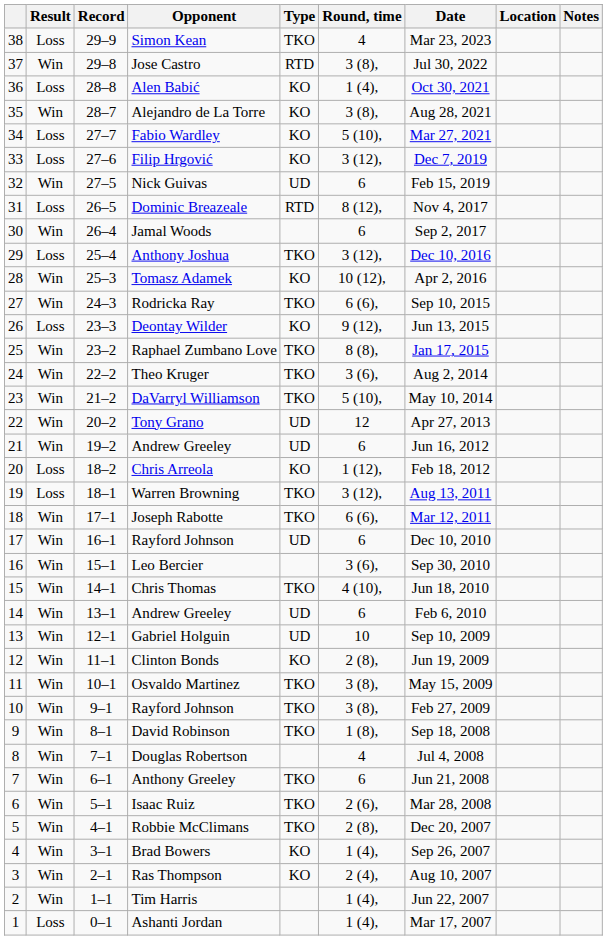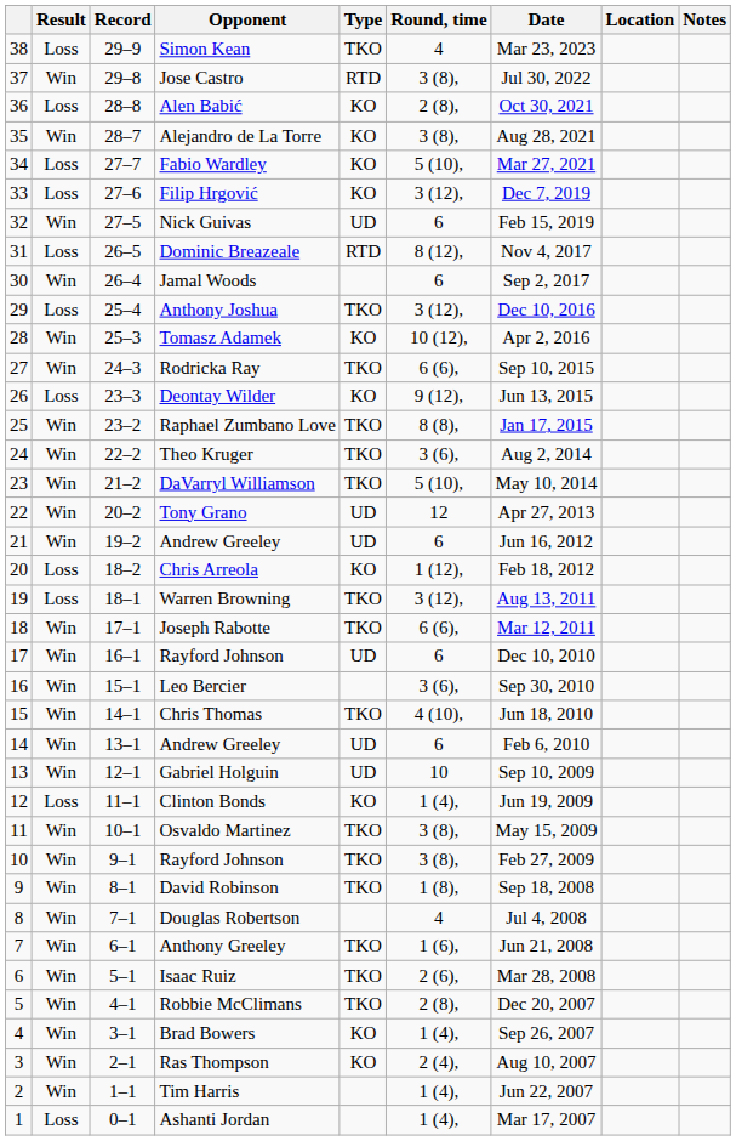 <table class="wikitable" style="text-align:center">
 <tr>
 <th></th>
 <th>Result</th>
 <th>Record</th>
 <th>Opponent</th>
 <th>Type</th>
 <th>Round, time</th>
 <th>Date</th>
 <th>Location</th>
 <th>Notes</th>
 </tr>
 <tr>
 <td>38</td>
 <td>Loss</td>
 <td>29–9</td>
 <td style="text-align:left;"><a href='#'>Simon Kean</a></td>
 <td>TKO</td>
 <td>4</td>
 <td>Mar 23, 2023</td>
 <td style="text-align:left;"></td>
 <td></td>
 </tr>
 <tr>
 <td>37</td>
 <td>Win</td>
 <td>29–8</td>
 <td style="text-align:left;">Jose Castro</td>
 <td>RTD</td>
 <td>3 (8), </td>
 <td>Jul 30, 2022</td>
 <td style="text-align:left;"></td>
 <td></td>
 </tr>
 <tr>
 <td>36</td>
 <td>Loss</td>
 <td>28–8</td>
 <td style="text-align:left;"><a href='#'>Alen Babić</a></td>
 <td>KO</td>
-<td>1 (4), </td>
+<td>2 (8), </td>
 <td><a href='#'>Oct 30, 2021</a></td>
 <td style="text-align:left;"></td>
 <td></td>
 </tr>
 <tr>
 <td>35</td>
 <td>Win</td>
 <td>28–7</td>
 <td style="text-align:left;">Alejandro de La Torre</td>
 <td>KO</td>
 <td>3 (8), </td>
 <td>Aug 28, 2021</td>
 <td style="text-align:left;"></td>
 <td></td>
 </tr>
 <tr>
 <td>34</td>
 <td>Loss</td>
 <td>27–7</td>
 <td style="text-align:left;"><a href='#'>Fabio Wardley</a></td>
 <td>KO</td>
 <td>5 (10), </td>
 <td><a href='#'>Mar 27, 2021</a></td>
 <td style="text-align:left;"></td>
 <td></td>
 </tr>
 <tr>
 <td>33</td>
 <td>Loss</td>
 <td>27–6</td>
 <td style="text-align:left;"><a href='#'>Filip Hrgović</a></td>
 <td>KO</td>
 <td>3 (12), </td>
 <td><a href='#'>Dec 7, 2019</a></td>
 <td style="text-align:left;"></td>
 <td style="text-align:left;"></td>
 </tr>
 <tr>
 <td>32</td>
 <td>Win</td>
 <td>27–5</td>
 <td style="text-align:left;">Nick Guivas</td>
 <td>UD</td>
 <td>6</td>
 <td>Feb 15, 2019</td>
 <td style="text-align:left;"></td>
 <td></td>
 </tr>
 <tr>
 <td>31</td>
 <td>Loss</td>
 <td>26–5</td>
 <td style="text-align:left;"><a href='#'>Dominic Breazeale</a></td>
 <td>RTD</td>
 <td>8 (12), </td>
 <td>Nov 4, 2017</td>
 <td style="text-align:left;"></td>
 <td></td>
 </tr>
 <tr>
 <td>30</td>
 <td>Win</td>
 <td>26–4</td>
 <td style="text-align:left;">Jamal Woods</td>
 <td></td>
 <td>6</td>
 <td>Sep 2, 2017</td>
 <td style="text-align:left;"></td>
 <td></td>
 </tr>
 <tr>
 <td>29</td>
 <td>Loss</td>
 <td>25–4</td>
 <td style="text-align:left;"><a href='#'>Anthony Joshua</a></td>
 <td>TKO</td>
 <td>3 (12), </td>
 <td><a href='#'>Dec 10, 2016</a></td>
 <td style="text-align:left;"></td>
 <td style="text-align:left;"></td>
 </tr>
 <tr>
 <td>28</td>
 <td>Win</td>
 <td>25–3</td>
 <td style="text-align:left;"><a href='#'>Tomasz Adamek</a></td>
 <td>KO</td>
 <td>10 (12), </td>
 <td>Apr 2, 2016</td>
 <td style="text-align:left;"></td>
 <td style="text-align:left;"></td>
 </tr>
 <tr>
 <td>27</td>
 <td>Win</td>
 <td>24–3</td>
 <td style="text-align:left;">Rodricka Ray</td>
 <td>TKO</td>
 <td>6 (6), </td>
 <td>Sep 10, 2015</td>
 <td style="text-align:left;"></td>
 <td></td>
 </tr>
 <tr>
 <td>26</td>
 <td>Loss</td>
 <td>23–3</td>
 <td style="text-align:left;"><a href='#'>Deontay Wilder</a></td>
 <td>KO</td>
 <td>9 (12), </td>
 <td>Jun 13, 2015</td>
 <td style="text-align:left;"></td>
 <td style="text-align:left;"></td>
 </tr>
 <tr>
 <td>25</td>
 <td>Win</td>
 <td>23–2</td>
 <td style="text-align:left;">Raphael Zumbano Love</td>
 <td>TKO</td>
 <td>8 (8), </td>
 <td><a href='#'>Jan 17, 2015</a></td>
 <td style="text-align:left;"></td>
 <td></td>
 </tr>
 <tr>
 <td>24</td>
 <td>Win</td>
 <td>22–2</td>
 <td style="text-align:left;">Theo Kruger</td>
 <td>TKO</td>
 <td>3 (6), </td>
 <td>Aug 2, 2014</td>
 <td style="text-align:left;"></td>
 <td></td>
 </tr>
 <tr>
 <td>23</td>
 <td>Win</td>
 <td>21–2</td>
 <td style="text-align:left;"><a href='#'>DaVarryl Williamson</a></td>
 <td>TKO</td>
 <td>5 (10), </td>
 <td>May 10, 2014</td>
 <td style="text-align:left;"></td>
 <td></td>
 </tr>
 <tr>
 <td>22</td>
 <td>Win</td>
 <td>20–2</td>
 <td style="text-align:left;"><a href='#'>Tony Grano</a></td>
 <td>UD</td>
 <td>12</td>
 <td>Apr 27, 2013</td>
 <td style="text-align:left;"></td>
 <td style="text-align:left;"></td>
 </tr>
 <tr>
 <td>21</td>
 <td>Win</td>
 <td>19–2</td>
 <td style="text-align:left;">Andrew Greeley</td>
 <td>UD</td>
 <td>6</td>
 <td>Jun 16, 2012</td>
 <td style="text-align:left;"></td>
 <td></td>
 </tr>
 <tr>
 <td>20</td>
 <td>Loss</td>
 <td>18–2</td>
 <td style="text-align:left;"><a href='#'>Chris Arreola</a></td>
 <td>KO</td>
 <td>1 (12), </td>
 <td>Feb 18, 2012</td>
 <td style="text-align:left;"></td>
 <td style="text-align:left;"></td>
 </tr>
 <tr>
 <td>19</td>
 <td>Loss</td>
 <td>18–1</td>
 <td style="text-align:left;">Warren Browning</td>
 <td>TKO</td>
 <td>3 (12), </td>
 <td><a href='#'>Aug 13, 2011</a></td>
 <td style="text-align:left;"></td>
 <td style="text-align:left;"></td>
 </tr>
 <tr>
 <td>18</td>
 <td>Win</td>
 <td>17–1</td>
 <td style="text-align:left;">Joseph Rabotte</td>
 <td>TKO</td>
 <td>6 (6), </td>
 <td><a href='#'>Mar 12, 2011</a></td>
 <td style="text-align:left;"></td>
 <td></td>
 </tr>
 <tr>
 <td>17</td>
 <td>Win</td>
 <td>16–1</td>
 <td style="text-align:left;">Rayford Johnson</td>
 <td>UD</td>
 <td>6</td>
 <td>Dec 10, 2010</td>
 <td style="text-align:left;"></td>
 <td></td>
 </tr>
 <tr>
 <td>16</td>
 <td>Win</td>
 <td>15–1</td>
 <td style="text-align:left;">Leo Bercier</td>
 <td></td>
 <td>3 (6), </td>
 <td>Sep 30, 2010</td>
 <td style="text-align:left;"></td>
 <td></td>
 </tr>
 <tr>
 <td>15</td>
 <td>Win</td>
 <td>14–1</td>
 <td style="text-align:left;">Chris Thomas</td>
 <td>TKO</td>
 <td>4 (10), </td>
 <td>Jun 18, 2010</td>
 <td style="text-align:left;"></td>
 <td style="text-align:left;"></td>
 </tr>
 <tr>
 <td>14</td>
 <td>Win</td>
 <td>13–1</td>
 <td style="text-align:left;">Andrew Greeley</td>
 <td>UD</td>
 <td>6</td>
 <td>Feb 6, 2010</td>
 <td style="text-align:left;"></td>
 <td></td>
 </tr>
 <tr>
 <td>13</td>
 <td>Win</td>
 <td>12–1</td>
 <td style="text-align:left;">Gabriel Holguin</td>
 <td>UD</td>
 <td>10</td>
 <td>Sep 10, 2009</td>
 <td style="text-align:left;"></td>
 <td style="text-align:left;"></td>
 </tr>
 <tr>
 <td>12</td>
-<td>Win</td>
+<td>Loss</td>
 <td>11–1</td>
 <td style="text-align:left;">Clinton Bonds</td>
 <td>KO</td>
-<td>2 (8), </td>
+<td>1 (4), </td>
 <td>Jun 19, 2009</td>
 <td style="text-align:left;"></td>
 <td></td>
 </tr>
 <tr>
 <td>11</td>
 <td>Win</td>
 <td>10–1</td>
 <td style="text-align:left;">Osvaldo Martinez</td>
 <td>TKO</td>
 <td>3 (8), </td>
 <td>May 15, 2009</td>
 <td style="text-align:left;"></td>
 <td style="text-align:left;"></td>
 </tr>
 <tr>
 <td>10</td>
 <td>Win</td>
 <td>9–1</td>
 <td style="text-align:left;">Rayford Johnson</td>
 <td>TKO</td>
 <td>3 (8), </td>
 <td>Feb 27, 2009</td>
 <td style="text-align:left;"></td>
 <td style="text-align:left;"></td>
 </tr>
 <tr>
 <td>9</td>
 <td>Win</td>
 <td>8–1</td>
 <td style="text-align:left;">David Robinson</td>
 <td>TKO</td>
 <td>1 (8), </td>
 <td>Sep 18, 2008</td>
 <td style="text-align:left;"></td>
 <td style="text-align:left;"></td>
 </tr>
 <tr>
 <td>8</td>
 <td>Win</td>
 <td>7–1</td>
 <td style="text-align:left;">Douglas Robertson</td>
 <td></td>
 <td>4</td>
 <td>Jul 4, 2008</td>
 <td style="text-align:left;"></td>
 <td></td>
 </tr>
 <tr>
 <td>7</td>
 <td>Win</td>
 <td>6–1</td>
 <td style="text-align:left;">Anthony Greeley</td>
 <td>TKO</td>
-<td>6</td>
+<td>1 (6), </td>
 <td>Jun 21, 2008</td>
 <td style="text-align:left;"></td>
 <td></td>
 </tr>
 <tr>
 <td>6</td>
 <td>Win</td>
 <td>5–1</td>
 <td style="text-align:left;">Isaac Ruiz</td>
 <td>TKO</td>
 <td>2 (6), </td>
 <td>Mar 28, 2008</td>
 <td style="text-align:left;"></td>
 <td></td>
 </tr>
 <tr>
 <td>5</td>
 <td>Win</td>
 <td>4–1</td>
 <td style="text-align:left;">Robbie McClimans</td>
 <td>TKO</td>
 <td>2 (8), </td>
 <td>Dec 20, 2007</td>
 <td style="text-align:left;"></td>
 <td></td>
 </tr>
 <tr>
 <td>4</td>
 <td>Win</td>
 <td>3–1</td>
 <td style="text-align:left;">Brad Bowers</td>
 <td>KO</td>
 <td>1 (4), </td>
 <td>Sep 26, 2007</td>
 <td style="text-align:left;"></td>
 <td></td>
 </tr>
 <tr>
 <td>3</td>
 <td>Win</td>
 <td>2–1</td>
 <td style="text-align:left;">Ras Thompson</td>
 <td>KO</td>
 <td>2 (4), </td>
 <td>Aug 10, 2007</td>
 <td style="text-align:left;"></td>
 <td></td>
 </tr>
 <tr>
 <td>2</td>
 <td>Win</td>
 <td>1–1</td>
 <td style="text-align:left;">Tim Harris</td>
 <td></td>
 <td>1 (4), </td>
 <td>Jun 22, 2007</td>
 <td style="text-align:left;"></td>
 <td></td>
 </tr>
 <tr>
 <td>1</td>
 <td>Loss</td>
 <td>0–1</td>
 <td style="text-align:left;">Ashanti Jordan</td>
 <td></td>
 <td>1 (4), </td>
 <td>Mar 17, 2007</td>
 <td style="text-align:left;"></td>
 <td></td>
 </tr>
 </table>
